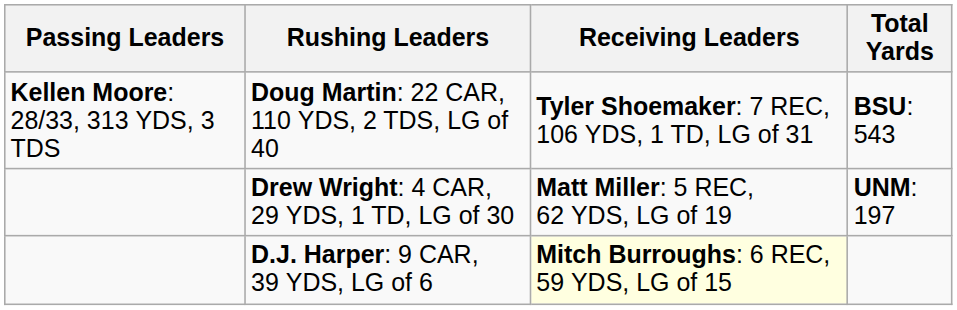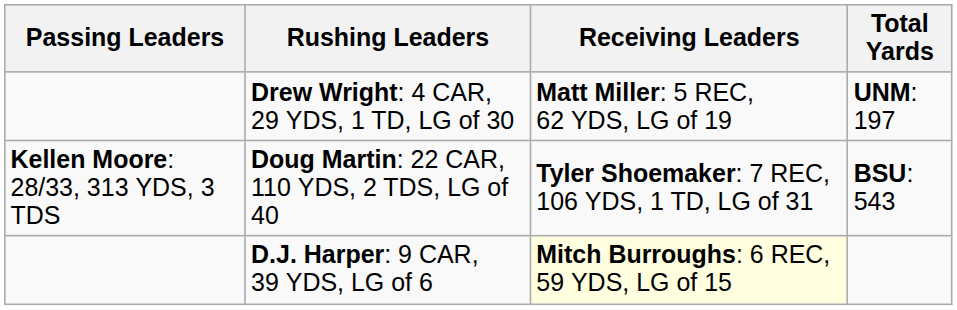 <table class="wikitable">
 <tr>
 <th>Passing Leaders</th>
 <th>Rushing Leaders</th>
 <th>Receiving Leaders</th>
 <th>Total Yards</th>
+</tr>
+<tr>
+<td></td>
+<td><strong>Drew Wright</strong>: 4 CAR, 29 YDS, 1 TD, LG of 30</td>
+<td><strong>Matt Miller</strong>: 5 REC, 62 YDS, LG of 19</td>
+<td><strong>UNM</strong>: 197</td>
 </tr>
 <tr>
 <td><strong>Kellen Moore</strong>: 28/33, 313 YDS, 3 TDS</td>
 <td><strong>Doug Martin</strong>: 22 CAR, 110 YDS, 2 TDS, LG of 40</td>
 <td><strong>Tyler Shoemaker</strong>: 7 REC, 106 YDS, 1 TD, LG of 31</td>
 <td><strong>BSU</strong>: 543</td>
 </tr>
 <tr>
 <td></td>
-<td><strong>Drew Wright</strong>: 4 CAR, 29 YDS, 1 TD, LG of 30</td>
-<td><strong>Matt Miller</strong>: 5 REC, 62 YDS, LG of 19</td>
-<td><strong>UNM</strong>: 197</td>
-</tr>
-<tr>
-<td></td>
 <td><strong>D.J. Harper</strong>: 9 CAR, 39 YDS, LG of 6</td>
 <td style="background: lightyellow;"><strong>Mitch Burroughs</strong>: 6 REC, 59 YDS, LG of 15</td>
 <td></td>
 </tr>
 </table>
